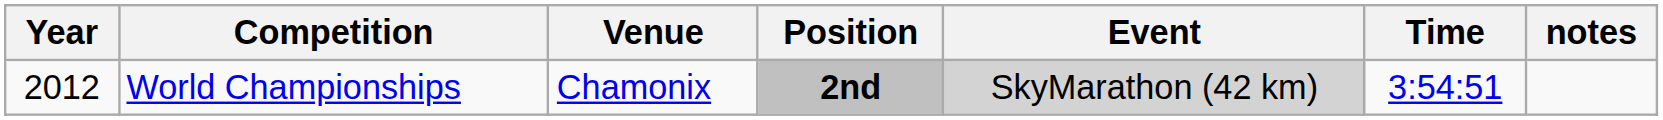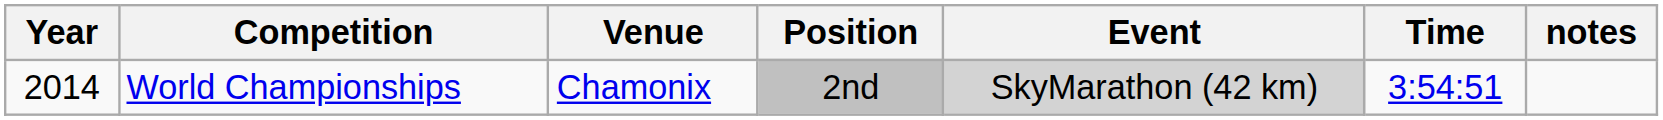 <table class="wikitable" width=55% style="font-size:90%; text-align:center;">
 <tr>
 <th>Year</th>
 <th>Competition</th>
 <th>Venue</th>
 <th>Position</th>
 <th>Event</th>
 <th>Time</th>
 <th>notes</th>
 </tr>
 <tr>
-<td>2012</td>
+<td>2014</td>
 <td align=left><a href='#'>World Championships</a></td>
 <td align=left> <a href='#'>Chamonix</a></td>
-<td bgcolor=silver><strong>2nd</strong></td>
+<td bgcolor=silver>2nd</td>
 <td style="background: lightgrey;">SkyMarathon (42 km)</td>
 <td><a href='#'>3:54:51</a></td>
 <td></td>
 </tr>
 </table>
